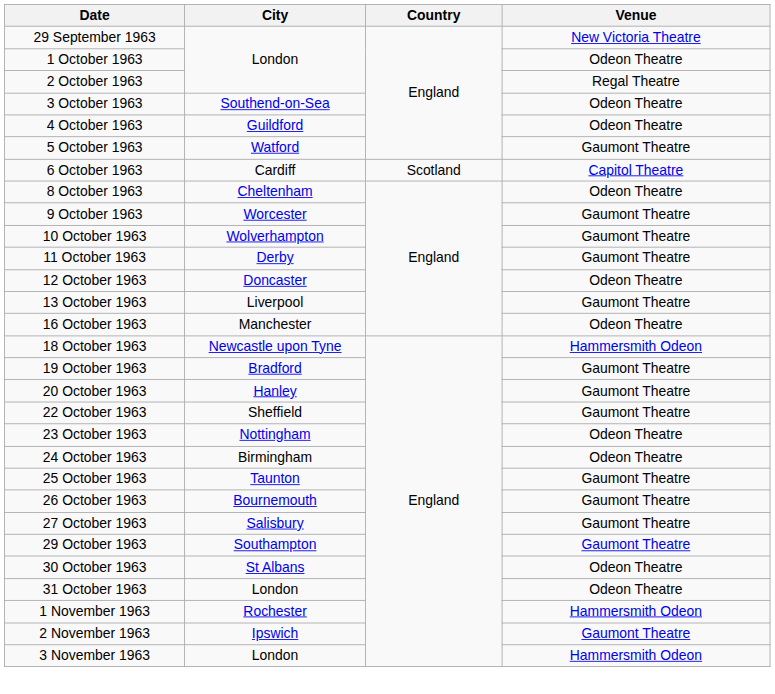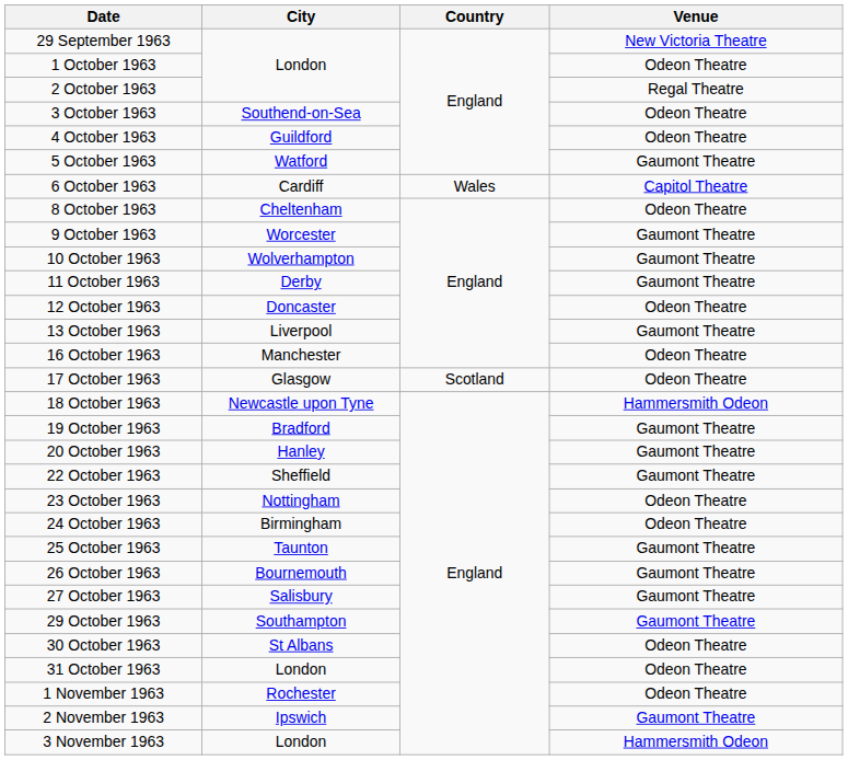 <table class="wikitable" style="text-align:center;">
 <tr>
 <th width="200">Date</th>
 <th width="200">City</th>
 <th width="150">Country</th>
 <th width="300">Venue</th>
 </tr>
 <tr>
 <td>29 September 1963</td>
 <td rowspan="3">London</td>
 <td rowspan="6">England</td>
 <td><a href='#'>New Victoria Theatre</a></td>
 </tr>
 <tr>
 <td>1 October 1963</td>
 <td>Odeon Theatre</td>
 </tr>
 <tr>
 <td>2 October 1963</td>
 <td>Regal Theatre</td>
 </tr>
 <tr>
 <td>3 October 1963</td>
 <td><a href='#'>Southend-on-Sea</a></td>
 <td>Odeon Theatre</td>
 </tr>
 <tr>
 <td>4 October 1963</td>
 <td><a href='#'>Guildford</a></td>
 <td>Odeon Theatre</td>
 </tr>
 <tr>
 <td>5 October 1963</td>
 <td><a href='#'>Watford</a></td>
 <td>Gaumont Theatre</td>
 </tr>
 <tr>
 <td>6 October 1963</td>
 <td>Cardiff</td>
-<td>Scotland</td>
+<td>Wales</td>
 <td><a href='#'>Capitol Theatre</a></td>
 </tr>
 <tr>
 <td>8 October 1963</td>
 <td><a href='#'>Cheltenham</a></td>
 <td rowspan="7">England</td>
 <td>Odeon Theatre</td>
 </tr>
 <tr>
 <td>9 October 1963</td>
 <td><a href='#'>Worcester</a></td>
 <td>Gaumont Theatre</td>
 </tr>
 <tr>
 <td>10 October 1963</td>
 <td><a href='#'>Wolverhampton</a></td>
 <td>Gaumont Theatre</td>
 </tr>
 <tr>
 <td>11 October 1963</td>
 <td><a href='#'>Derby</a></td>
 <td>Gaumont Theatre</td>
 </tr>
 <tr>
 <td>12 October 1963</td>
 <td><a href='#'>Doncaster</a></td>
 <td>Odeon Theatre</td>
 </tr>
 <tr>
 <td>13 October 1963</td>
 <td>Liverpool</td>
 <td>Gaumont Theatre</td>
 </tr>
 <tr>
 <td>16 October 1963</td>
 <td>Manchester</td>
+<td>Odeon Theatre</td>
+</tr>
+<tr>
+<td>17 October 1963</td>
+<td>Glasgow</td>
+<td>Scotland</td>
 <td>Odeon Theatre</td>
 </tr>
 <tr>
 <td>18 October 1963</td>
 <td><a href='#'>Newcastle upon Tyne</a></td>
 <td rowspan="15">England</td>
 <td><a href='#'>Hammersmith Odeon</a></td>
 </tr>
 <tr>
 <td>19 October 1963</td>
 <td><a href='#'>Bradford</a></td>
 <td>Gaumont Theatre</td>
 </tr>
 <tr>
 <td>20 October 1963</td>
 <td><a href='#'>Hanley</a></td>
 <td>Gaumont Theatre</td>
 </tr>
 <tr>
 <td>22 October 1963</td>
 <td>Sheffield</td>
 <td>Gaumont Theatre</td>
 </tr>
 <tr>
 <td>23 October 1963</td>
 <td><a href='#'>Nottingham</a></td>
 <td>Odeon Theatre</td>
 </tr>
 <tr>
 <td>24 October 1963</td>
 <td>Birmingham</td>
 <td>Odeon Theatre</td>
 </tr>
 <tr>
 <td>25 October 1963</td>
 <td><a href='#'>Taunton</a></td>
 <td>Gaumont Theatre</td>
 </tr>
 <tr>
 <td>26 October 1963</td>
 <td><a href='#'>Bournemouth</a></td>
 <td>Gaumont Theatre</td>
 </tr>
 <tr>
 <td>27 October 1963</td>
 <td><a href='#'>Salisbury</a></td>
 <td>Gaumont Theatre</td>
 </tr>
 <tr>
 <td>29 October 1963</td>
 <td><a href='#'>Southampton</a></td>
 <td><a href='#'>Gaumont Theatre</a></td>
 </tr>
 <tr>
 <td>30 October 1963</td>
 <td><a href='#'>St Albans</a></td>
 <td>Odeon Theatre</td>
 </tr>
 <tr>
 <td>31 October 1963</td>
 <td>London</td>
 <td>Odeon Theatre</td>
 </tr>
 <tr>
 <td>1 November 1963</td>
 <td><a href='#'>Rochester</a></td>
-<td><a href='#'>Hammersmith Odeon</a></td>
+<td>Odeon Theatre</td>
 </tr>
 <tr>
 <td>2 November 1963</td>
 <td><a href='#'>Ipswich</a></td>
 <td><a href='#'>Gaumont Theatre</a></td>
 </tr>
 <tr>
 <td>3 November 1963</td>
 <td>London</td>
 <td><a href='#'>Hammersmith Odeon</a></td>
 </tr>
 </table>
